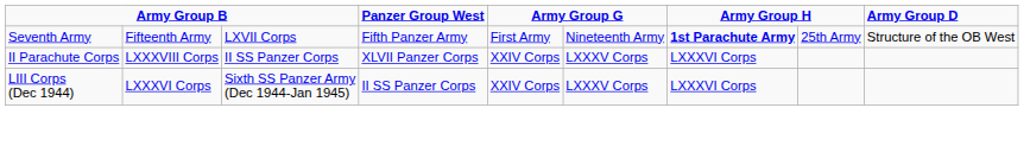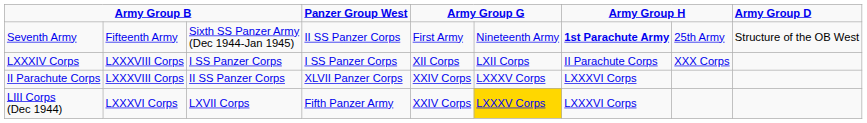 <table class="wikitable">
 <tr ---->
 <td colspan="3" align="center"><strong><a href='#'>Army Group B</a></strong></td>
 <td><strong><a href='#'>Panzer Group West</a></strong></td>
 <td colspan="2" align="center"><strong><a href='#'>Army Group G</a></strong></td>
 <td colspan="2" align="center"><strong><a href='#'>Army Group H</a></strong></td>
 <td><strong><a href='#'>Army Group D</a></strong></td>
 </tr>
 <tr ---->
 <td><a href='#'>Seventh Army</a></td>
 <td><a href='#'>Fifteenth Army</a></td>
-<td><a href='#'>LXVII Corps</a></td>
-<td><a href='#'>Fifth Panzer Army</a></td>
+<td><a href='#'>Sixth SS Panzer Army</a><br>(Dec 1944-Jan 1945)</td>
+<td><a href='#'>II SS Panzer Corps</a></td>
 <td><a href='#'>First Army</a></td>
 <td><a href='#'>Nineteenth Army</a></td>
 <td><strong><a href='#'>1st Parachute Army</a></strong></td>
 <td><a href='#'>25th Army</a></td>
 <td>Structure of the OB West</td>
+</tr>
+<tr ---->
+<td><a href='#'>LXXXIV Corps</a></td>
+<td><a href='#'>LXXXVIII Corps</a></td>
+<td><a href='#'>I SS Panzer Corps</a></td>
+<td><a href='#'>I SS Panzer Corps</a></td>
+<td><a href='#'>XII Corps</a></td>
+<td><a href='#'>LXII Corps</a></td>
+<td><a href='#'>II Parachute Corps</a></td>
+<td><a href='#'>XXX Corps</a></td>
+<td></td>
 </tr>
 <tr ---->
 <td><a href='#'>II Parachute Corps</a></td>
 <td><a href='#'>LXXXVIII Corps</a></td>
 <td><a href='#'>II SS Panzer Corps</a></td>
 <td><a href='#'>XLVII Panzer Corps</a></td>
 <td><a href='#'>XXIV Corps</a></td>
 <td><a href='#'>LXXXV Corps</a></td>
 <td><a href='#'>LXXXVI Corps</a></td>
 <td></td>
 <td></td>
 </tr>
 <tr ---->
 <td><a href='#'>LIII Corps</a><br>(Dec 1944)</td>
 <td><a href='#'>LXXXVI Corps</a></td>
-<td><a href='#'>Sixth SS Panzer Army</a><br>(Dec 1944-Jan 1945)</td>
-<td><a href='#'>II SS Panzer Corps</a></td>
+<td><a href='#'>LXVII Corps</a></td>
+<td><a href='#'>Fifth Panzer Army</a></td>
 <td><a href='#'>XXIV Corps</a></td>
-<td><a href='#'>LXXXV Corps</a></td>
+<td style="background: gold;"><a href='#'>LXXXV Corps</a></td>
 <td><a href='#'>LXXXVI Corps</a></td>
 <td></td>
 </tr>
 </table>
